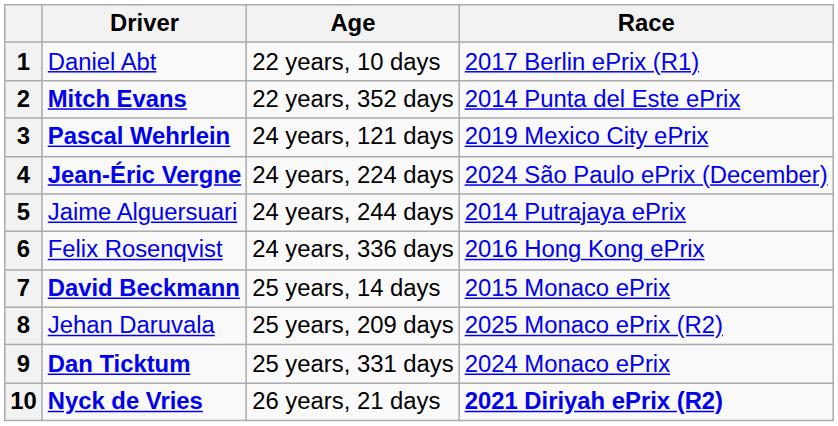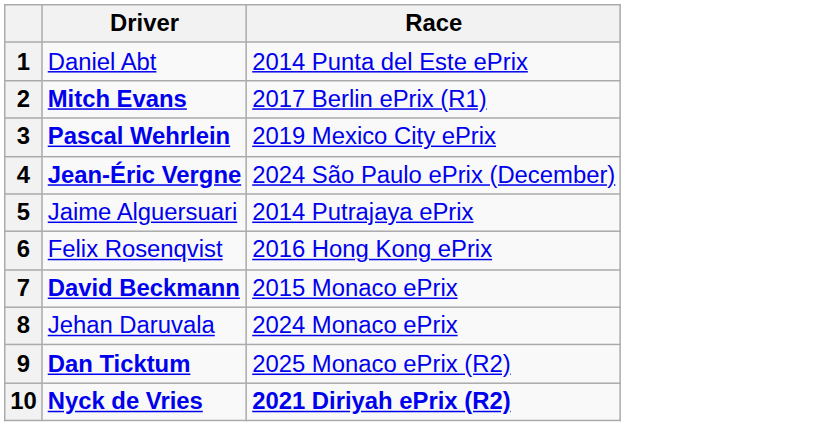 <table class="wikitable">
 <tr>
 <th></th>
 <th>Driver</th>
-<th>Age</th>
 <th>Race</th>
 </tr>
 <tr>
 <th>1</th>
 <td align=left> <a href='#'>Daniel Abt</a></td>
-<td>22 years, 10 days</td>
-<td><a href='#'>2017 Berlin ePrix (R1)</a></td>
+<td><a href='#'>2014 Punta del Este ePrix</a></td>
 </tr>
 <tr>
 <th>2</th>
 <td align=left> <strong><a href='#'>Mitch Evans</a></strong></td>
-<td>22 years, 352 days</td>
-<td><a href='#'>2014 Punta del Este ePrix</a></td>
+<td><a href='#'>2017 Berlin ePrix (R1)</a></td>
 </tr>
 <tr>
 <th>3</th>
 <td align=left> <strong><a href='#'>Pascal Wehrlein</a></strong></td>
-<td>24 years, 121 days</td>
 <td><a href='#'>2019 Mexico City ePrix</a></td>
 </tr>
 <tr>
 <th>4</th>
 <td align=left> <strong><a href='#'>Jean-Éric Vergne</a></strong></td>
-<td>24 years, 224 days</td>
 <td><a href='#'>2024 São Paulo ePrix (December)</a></td>
 </tr>
 <tr>
 <th>5</th>
 <td align=left> <a href='#'>Jaime Alguersuari</a></td>
-<td>24 years, 244 days</td>
 <td><a href='#'>2014 Putrajaya ePrix</a></td>
 </tr>
 <tr>
 <th>6</th>
 <td align=left> <a href='#'>Felix Rosenqvist</a></td>
-<td>24 years, 336 days</td>
 <td><a href='#'>2016 Hong Kong ePrix</a></td>
 </tr>
 <tr>
 <th>7</th>
 <td align=left> <strong><a href='#'>David Beckmann</a></strong></td>
-<td>25 years, 14 days</td>
 <td><a href='#'>2015 Monaco ePrix</a></td>
 </tr>
 <tr>
 <th>8</th>
 <td align=left> <a href='#'>Jehan Daruvala</a></td>
-<td>25 years, 209 days</td>
-<td><a href='#'>2025 Monaco ePrix (R2)</a></td>
+<td><a href='#'>2024 Monaco ePrix</a></td>
 </tr>
 <tr>
 <th>9</th>
 <td align=left> <strong><a href='#'>Dan Ticktum</a></strong></td>
-<td>25 years, 331 days</td>
-<td><a href='#'>2024 Monaco ePrix</a></td>
+<td><a href='#'>2025 Monaco ePrix (R2)</a></td>
 </tr>
 <tr>
 <th>10</th>
 <td align="left"> <strong><a href='#'>Nyck de Vries</a></strong></td>
-<td>26 years, 21 days</td>
 <td><strong><a href='#'>2021 Diriyah ePrix (R2)</a></strong></td>
 </tr>
 </table>
